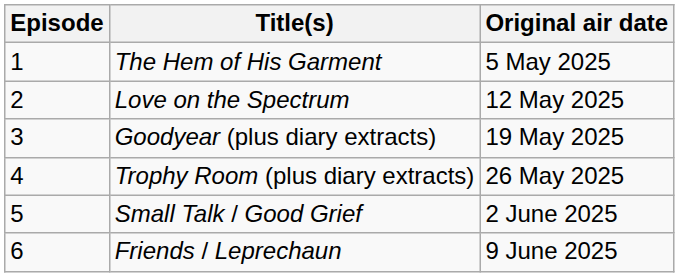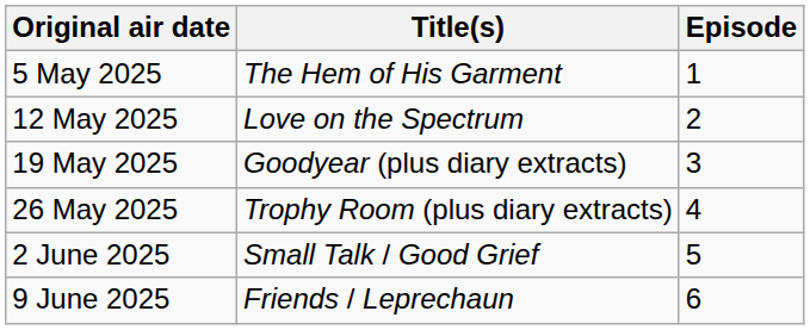 <table class="wikitable">
 <tr>
+<th>Original air date</th>
+<th>Title(s)</th>
 <th>Episode</th>
-<th>Title(s)</th>
-<th>Original air date</th>
 </tr>
 <tr>
+<td>5 May 2025</td>
+<td><em>The Hem of His Garment</em></td>
 <td>1</td>
-<td><em>The Hem of His Garment</em></td>
-<td>5 May 2025</td>
 </tr>
 <tr>
+<td>12 May 2025</td>
+<td><em>Love on the Spectrum</em></td>
 <td>2</td>
-<td><em>Love on the Spectrum</em></td>
-<td>12 May 2025</td>
 </tr>
 <tr>
+<td>19 May 2025</td>
+<td><em>Goodyear</em> (plus diary extracts)</td>
 <td>3</td>
-<td><em>Goodyear</em> (plus diary extracts)</td>
-<td>19 May 2025</td>
 </tr>
 <tr>
+<td>26 May 2025</td>
+<td><em>Trophy Room</em> (plus diary extracts)</td>
 <td>4</td>
-<td><em>Trophy Room</em> (plus diary extracts)</td>
-<td>26 May 2025</td>
 </tr>
 <tr>
+<td>2 June 2025</td>
+<td><em>Small Talk</em> / <em>Good Grief</em></td>
 <td>5</td>
-<td><em>Small Talk</em> / <em>Good Grief</em></td>
-<td>2 June 2025</td>
 </tr>
 <tr>
+<td>9 June 2025</td>
+<td><em>Friends</em> / <em>Leprechaun</em></td>
 <td>6</td>
-<td><em>Friends</em> / <em>Leprechaun</em></td>
-<td>9 June 2025</td>
 </tr>
 </table>
